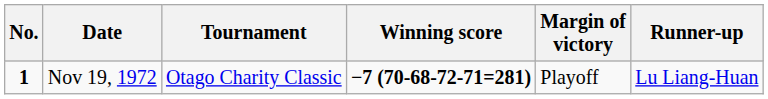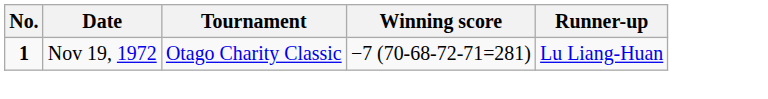 <table class="wikitable" style="font-size:95%;">
 <tr>
 <th>No.</th>
 <th>Date</th>
 <th>Tournament</th>
 <th>Winning score</th>
-<th>Margin of<br>victory</th>
 <th>Runner-up</th>
 </tr>
 <tr>
 <td align=center><strong>1</strong></td>
 <td align=right>Nov 19, <a href='#'>1972</a></td>
 <td><a href='#'>Otago Charity Classic</a></td>
-<td><strong>−7 (70-68-72-71=281)</strong></td>
-<td>Playoff</td>
+<td>−7 (70-68-72-71=281)</td>
 <td> <a href='#'>Lu Liang-Huan</a></td>
 </tr>
 </table>
